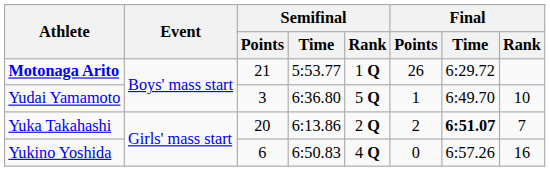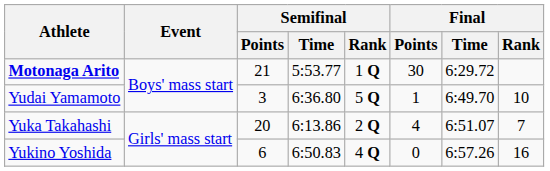 <table class="wikitable" style="font-size:90%">
 <tr>
 <th rowspan=2>Athlete</th>
 <th rowspan=2>Event</th>
 <th colspan=3>Semifinal</th>
 <th colspan=3>Final</th>
 </tr>
 <tr>
 <th>Points</th>
 <th>Time</th>
 <th>Rank</th>
 <th>Points</th>
 <th>Time</th>
 <th>Rank</th>
 </tr>
 <tr align=center>
 <td align=left><strong><a href='#'>Motonaga Arito</a></strong></td>
 <td align=left rowspan=2><a href='#'>Boys' mass start</a></td>
 <td>21</td>
 <td>5:53.77</td>
 <td>1 <strong>Q</strong></td>
-<td>26</td>
+<td>30</td>
 <td>6:29.72</td>
 <td></td>
 </tr>
 <tr align=center>
 <td align=left><a href='#'>Yudai Yamamoto</a></td>
 <td>3</td>
 <td>6:36.80</td>
 <td>5 <strong>Q</strong></td>
 <td>1</td>
 <td>6:49.70</td>
 <td>10</td>
 </tr>
 <tr align=center>
 <td align=left><a href='#'>Yuka Takahashi</a></td>
 <td align=left rowspan=2><a href='#'>Girls' mass start</a></td>
 <td>20</td>
 <td>6:13.86</td>
 <td>2 <strong>Q</strong></td>
-<td>2</td>
-<td><strong>6:51.07</strong></td>
+<td>4</td>
+<td>6:51.07</td>
 <td>7</td>
 </tr>
 <tr align=center>
 <td align=left><a href='#'>Yukino Yoshida</a></td>
 <td>6</td>
 <td>6:50.83</td>
 <td>4 <strong>Q</strong></td>
 <td>0</td>
 <td>6:57.26</td>
 <td>16</td>
 </tr>
 </table>
